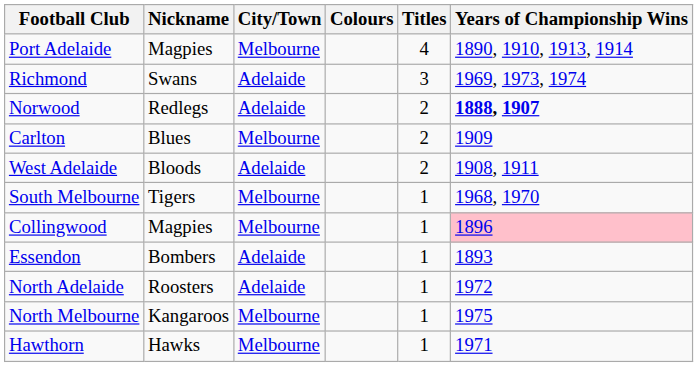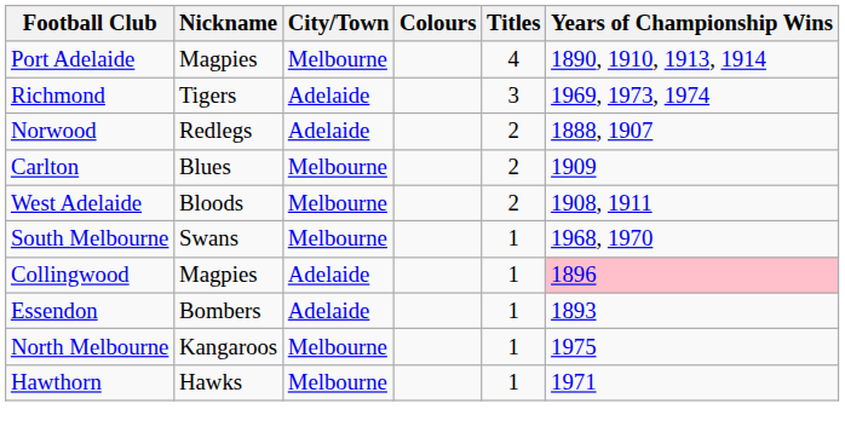 <table class="wikitable sortable">
 <tr>
 <th width=0px>Football Club</th>
 <th width=0px>Nickname</th>
 <th width=0px>City/Town</th>
 <th width=0px>Colours</th>
 <th width=0px>Titles</th>
 <th width=0px>Years of Championship Wins</th>
 </tr>
 <tr>
 <td><a href='#'>Port Adelaide</a></td>
 <td>Magpies</td>
 <td><a href='#'>Melbourne</a></td>
 <td></td>
 <td align=center>4</td>
 <td><a href='#'>1890</a>, <a href='#'>1910</a>, <a href='#'>1913</a>, <a href='#'>1914</a></td>
 </tr>
 <tr>
 <td><a href='#'>Richmond</a></td>
-<td>Swans</td>
+<td>Tigers</td>
 <td><a href='#'>Adelaide</a></td>
 <td></td>
 <td align=center>3</td>
 <td><a href='#'>1969</a>, <a href='#'>1973</a>, <a href='#'>1974</a></td>
 </tr>
 <tr>
 <td><a href='#'>Norwood</a></td>
 <td>Redlegs</td>
 <td><a href='#'>Adelaide</a></td>
 <td></td>
 <td align=center>2</td>
-<td><strong><a href='#'>1888</a>, <a href='#'>1907</a></strong></td>
+<td><a href='#'>1888</a>, <a href='#'>1907</a></td>
 </tr>
 <tr>
 <td><a href='#'>Carlton</a></td>
 <td>Blues</td>
 <td><a href='#'>Melbourne</a></td>
 <td></td>
 <td align=center>2</td>
 <td><a href='#'>1909</a></td>
 </tr>
 <tr>
 <td><a href='#'>West Adelaide</a></td>
 <td>Bloods</td>
-<td><a href='#'>Adelaide</a></td>
+<td><a href='#'>Melbourne</a></td>
 <td></td>
 <td align=center>2</td>
 <td><a href='#'>1908</a>, <a href='#'>1911</a></td>
 </tr>
 <tr>
 <td><a href='#'>South Melbourne</a></td>
-<td>Tigers</td>
+<td>Swans</td>
 <td><a href='#'>Melbourne</a></td>
 <td></td>
 <td align=center>1</td>
 <td><a href='#'>1968</a>, <a href='#'>1970</a></td>
 </tr>
 <tr>
 <td><a href='#'>Collingwood</a></td>
 <td>Magpies</td>
-<td><a href='#'>Melbourne</a></td>
+<td><a href='#'>Adelaide</a></td>
 <td></td>
 <td align=center>1</td>
 <td style="background: pink;"><a href='#'>1896</a></td>
 </tr>
 <tr>
 <td><a href='#'>Essendon</a></td>
 <td>Bombers</td>
 <td><a href='#'>Adelaide</a></td>
 <td></td>
 <td align=center>1</td>
 <td><a href='#'>1893</a></td>
-</tr>
-<tr>
-<td><a href='#'>North Adelaide</a></td>
-<td>Roosters</td>
-<td><a href='#'>Adelaide</a></td>
-<td></td>
-<td align=center>1</td>
-<td><a href='#'>1972</a></td>
 </tr>
 <tr>
 <td><a href='#'>North Melbourne</a></td>
 <td>Kangaroos</td>
 <td><a href='#'>Melbourne</a></td>
 <td></td>
 <td align=center>1</td>
 <td><a href='#'>1975</a></td>
 </tr>
 <tr>
 <td><a href='#'>Hawthorn</a></td>
 <td>Hawks</td>
 <td><a href='#'>Melbourne</a></td>
 <td></td>
 <td align=center>1</td>
 <td><a href='#'>1971</a></td>
 </tr>
 </table>
